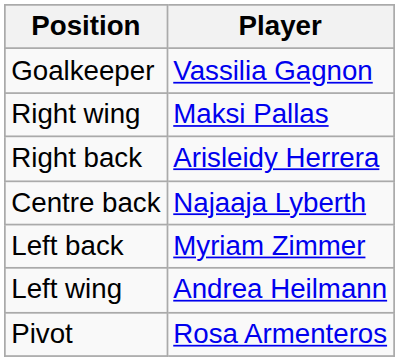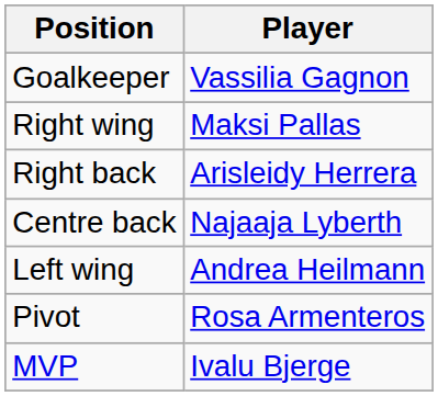 <table class="wikitable">
 <tr>
 <th>Position</th>
 <th>Player</th>
 </tr>
 <tr>
 <td>Goalkeeper</td>
 <td> <a href='#'>Vassilia Gagnon</a></td>
 </tr>
 <tr>
 <td>Right wing</td>
 <td> <a href='#'>Maksi Pallas</a></td>
 </tr>
 <tr>
 <td>Right back</td>
 <td> <a href='#'>Arisleidy Herrera</a></td>
 </tr>
 <tr>
 <td>Centre back</td>
 <td> <a href='#'>Najaaja Lyberth</a></td>
 </tr>
 <tr>
-<td>Left back</td>
-<td> <a href='#'>Myriam Zimmer</a></td>
-</tr>
-<tr>
 <td>Left wing</td>
 <td> <a href='#'>Andrea Heilmann</a></td>
 </tr>
 <tr>
 <td>Pivot</td>
 <td> <a href='#'>Rosa Armenteros</a></td>
 </tr>
+<tr>
+<td><a href='#'>MVP</a></td>
+<td> <a href='#'>Ivalu Bjerge</a></td>
+</tr>
 </table>
